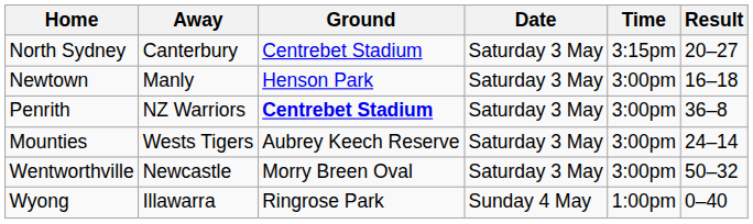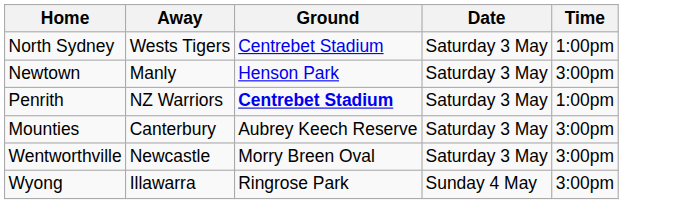 <table class="wikitable">
 <tr>
 <th>Home</th>
 <th>Away</th>
 <th>Ground</th>
 <th>Date</th>
 <th>Time</th>
-<th>Result</th>
 </tr>
 <tr>
 <td>North Sydney</td>
-<td>Canterbury</td>
+<td>Wests Tigers</td>
 <td><a href='#'>Centrebet Stadium</a></td>
 <td>Saturday 3 May</td>
-<td>3:15pm</td>
-<td>20–27</td>
+<td>1:00pm</td>
 </tr>
 <tr>
 <td>Newtown</td>
 <td>Manly</td>
 <td><a href='#'>Henson Park</a></td>
 <td>Saturday 3 May</td>
 <td>3:00pm</td>
-<td>16–18</td>
 </tr>
 <tr>
 <td>Penrith</td>
 <td>NZ Warriors</td>
 <td><strong><a href='#'>Centrebet Stadium</a></strong></td>
 <td>Saturday 3 May</td>
-<td>3:00pm</td>
-<td>36–8</td>
+<td>1:00pm</td>
 </tr>
 <tr>
 <td>Mounties</td>
-<td>Wests Tigers</td>
+<td>Canterbury</td>
 <td>Aubrey Keech Reserve</td>
 <td>Saturday 3 May</td>
 <td>3:00pm</td>
-<td>24–14</td>
 </tr>
 <tr>
 <td>Wentworthville</td>
 <td>Newcastle</td>
 <td>Morry Breen Oval</td>
 <td>Saturday 3 May</td>
 <td>3:00pm</td>
-<td>50–32</td>
 </tr>
 <tr>
 <td>Wyong</td>
 <td>Illawarra</td>
 <td>Ringrose Park</td>
 <td>Sunday 4 May</td>
-<td>1:00pm</td>
-<td>0–40</td>
+<td>3:00pm</td>
 </tr>
 </table>
